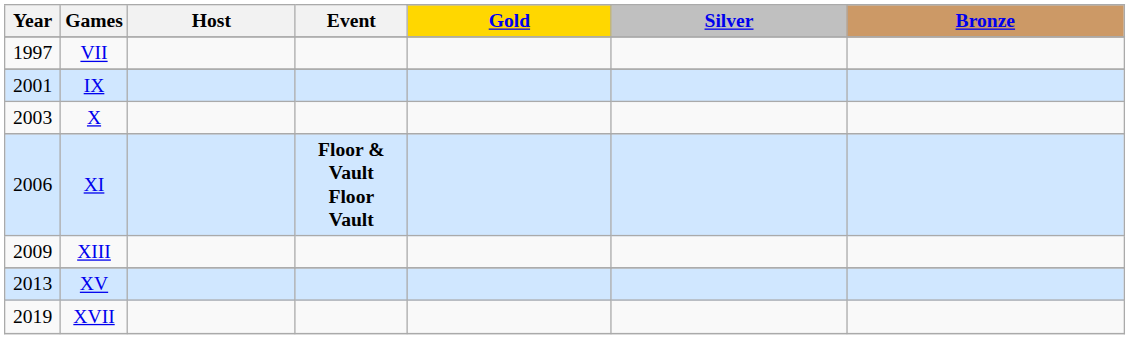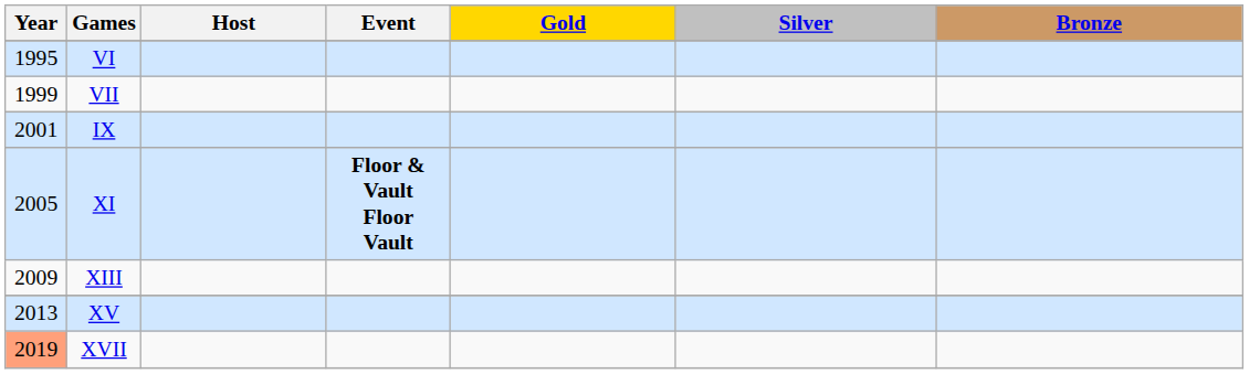 <table class="wikitable" style="text-align: center; font-size:95%;">
 <tr>
 <th rowspan="2" style="width:5%;">Year</th>
 <th rowspan="2" style="width:5%;">Games</th>
 <th rowspan="2" style="width:15%;">Host</th>
 <th rowspan="2" style="width:10%;">Event</th>
 </tr>
 <tr>
 <th style="background-color: gold"><a href='#'>Gold</a></th>
 <th style="background-color: silver"><a href='#'>Silver</a></th>
 <th style="background-color: #CC9966"><a href='#'>Bronze</a></th>
 </tr>
 <tr>
 </tr>
 <tr>
 </tr>
+<tr style="text-align:center; background:#d0e7ff;">
+<td>1995</td>
+<td align=center><a href='#'>VI</a></td>
+<td align= "left"></td>
+<td></td>
+<td align= "left"> <br> </td>
+<td></td>
+<td align= "left"></td>
+</tr>
 <tr>
-<td>1997</td>
+<td>1999</td>
 <td align=center><a href='#'>VII</a></td>
 <td align= "left"></td>
 <td></td>
 <td align= "left"></td>
 <td align= "left"></td>
 <td align= "left"></td>
 </tr>
 <tr>
 </tr>
 <tr style="text-align:center; background:#d0e7ff;">
 <td>2001</td>
 <td align=center><a href='#'>IX</a></td>
 <td align="left"></td>
 <td></td>
 <td align="left"></td>
 <td align= "left"></td>
 <td align= "left"></td>
 </tr>
 <tr>
-<td>2003</td>
-<td align=center><a href='#'>X</a></td>
-<td align= "left"></td>
-<td></td>
-<td align= "left"></td>
-<td align= "left"></td>
-<td align= "left"></td>
-</tr>
-<tr>
 </tr>
 <tr style="text-align:center; background:#d0e7ff;">
-<td>2006</td>
+<td>2005</td>
 <td align=center><a href='#'>XI</a></td>
 <td align= "left"></td>
 <td><strong>Floor & Vault <br> Floor <br> Vault</strong></td>
 <td align= "left"> <br>  <br> </td>
 <td align= "left"> <br>  <br> </td>
 <td align= "left"> <br>    <br> </td>
 </tr>
 <tr>
 <td>2009</td>
 <td align=center><a href='#'>XIII</a></td>
 <td align= "left"></td>
 <td></td>
 <td align= "left"></td>
 <td align= "left"></td>
 <td align= "left"></td>
 </tr>
 <tr>
 </tr>
 <tr style="text-align:center; background:#d0e7ff;">
 <td>2013</td>
 <td align=center><a href='#'>XV</a></td>
 <td align= "left"></td>
 <td></td>
 <td align= "left"> </td>
 <td align= "left"></td>
 <td align= "left"></td>
 </tr>
 <tr>
-<td>2019</td>
+<td style="background: lightsalmon;">2019</td>
 <td align=center><a href='#'>XVII</a></td>
 <td align= "left"></td>
 <td></td>
 <td align= "left"></td>
 <td align= "left"></td>
 <td align= "left"></td>
 </tr>
 <tr>
 </tr>
 </table>
